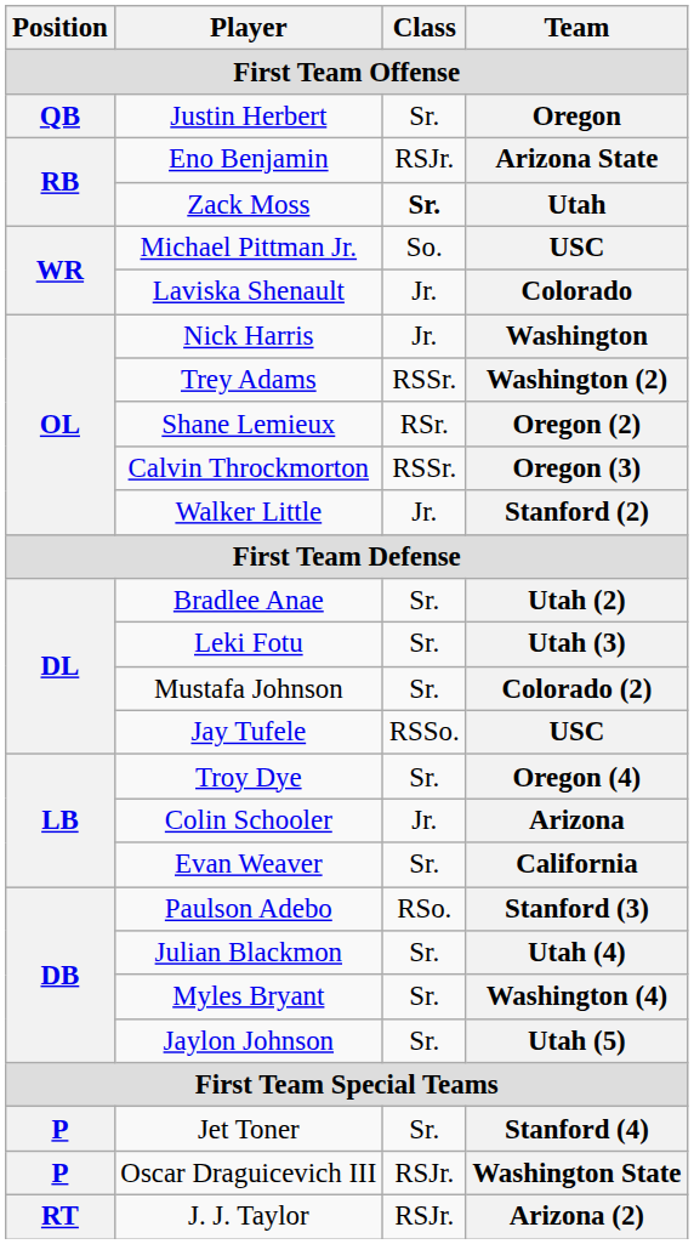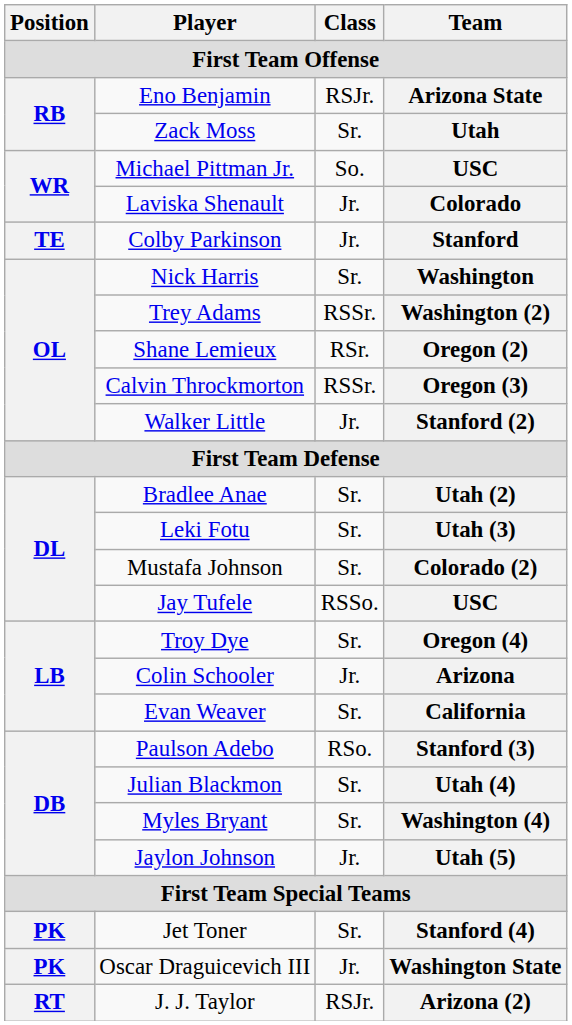 <table class="wikitable">
 <tr>
 <th>Position</th>
 <th>Player</th>
 <th>Class</th>
 <th>Team</th>
 </tr>
 <tr>
 <td colspan="4" style="text-align:center; background:#ddd;"><strong>First Team Offense</strong></td>
 </tr>
 <tr style="text-align:center;">
-<th rowspan="1"><a href='#'>QB</a></th>
-<td><a href='#'>Justin Herbert</a></td>
-<td>Sr.</td>
-<th style=>Oregon</th>
-</tr>
-<tr style="text-align:center;">
 <th rowspan="2"><a href='#'>RB</a></th>
 <td><a href='#'>Eno Benjamin</a></td>
 <td>RSJr.</td>
 <th style=>Arizona State</th>
 </tr>
 <tr style="text-align:center;">
 <td><a href='#'>Zack Moss</a></td>
-<td><strong>Sr.</strong></td>
+<td>Sr.</td>
 <th style=>Utah</th>
 </tr>
 <tr style="text-align:center;">
 <th rowspan="2"><a href='#'>WR</a></th>
 <td><a href='#'>Michael Pittman Jr.</a></td>
 <td>So.</td>
 <th style=>USC</th>
 </tr>
 <tr style="text-align:center;">
 <td><a href='#'>Laviska Shenault</a></td>
 <td>Jr.</td>
 <th style=>Colorado</th>
 </tr>
 <tr style="text-align:center;">
+<th rowspan="1"><a href='#'>TE</a></th>
+<td><a href='#'>Colby Parkinson</a></td>
+<td>Jr.</td>
+<th style=>Stanford</th>
+</tr>
+<tr style="text-align:center;">
 <th rowspan="5"><a href='#'>OL</a></th>
 <td><a href='#'>Nick Harris</a></td>
-<td>Jr.</td>
+<td>Sr.</td>
 <th style=>Washington</th>
 </tr>
 <tr style="text-align:center;">
 <td><a href='#'>Trey Adams</a></td>
 <td>RSSr.</td>
 <th style=>Washington (2)</th>
 </tr>
 <tr style="text-align:center;">
 <td><a href='#'>Shane Lemieux</a></td>
 <td>RSr.</td>
 <th style=>Oregon (2)</th>
 </tr>
 <tr style="text-align:center;">
 <td><a href='#'>Calvin Throckmorton</a></td>
 <td>RSSr.</td>
 <th style=>Oregon (3)</th>
 </tr>
 <tr style="text-align:center;">
 <td><a href='#'>Walker Little</a></td>
 <td>Jr.</td>
 <th style=>Stanford  (2)</th>
 </tr>
 <tr style="text-align:center;">
 <td colspan="4" style="text-align:center; background:#ddd;"><strong>First Team Defense</strong></td>
 </tr>
 <tr style="text-align:center;">
 <th rowspan="4"><a href='#'>DL</a></th>
 <td><a href='#'>Bradlee Anae</a></td>
 <td>Sr.</td>
 <th style=>Utah (2)</th>
 </tr>
 <tr style="text-align:center;">
 <td><a href='#'>Leki Fotu</a></td>
 <td>Sr.</td>
 <th style=>Utah (3)</th>
 </tr>
 <tr style="text-align:center;">
 <td>Mustafa Johnson</td>
 <td>Sr.</td>
 <th style=>Colorado (2)</th>
 </tr>
 <tr style="text-align:center;">
 <td><a href='#'>Jay Tufele</a></td>
 <td>RSSo.</td>
 <th style=>USC</th>
 </tr>
 <tr style="text-align:center;">
 <th rowspan="3"><a href='#'>LB</a></th>
 <td><a href='#'>Troy Dye</a></td>
 <td>Sr.</td>
 <th style=>Oregon (4)</th>
 </tr>
 <tr style="text-align:center;">
 <td><a href='#'>Colin Schooler</a></td>
 <td>Jr.</td>
 <th style=>Arizona</th>
 </tr>
 <tr style="text-align:center;">
 <td><a href='#'>Evan Weaver</a></td>
 <td>Sr.</td>
 <th style=>California</th>
 </tr>
 <tr style="text-align:center;">
 <th rowspan="4"><a href='#'>DB</a></th>
 <td><a href='#'>Paulson Adebo</a></td>
 <td>RSo.</td>
 <th style=>Stanford (3)</th>
 </tr>
 <tr style="text-align:center;">
 <td><a href='#'>Julian Blackmon</a></td>
 <td>Sr.</td>
 <th style=>Utah (4)</th>
 </tr>
 <tr style="text-align:center;">
 <td><a href='#'>Myles Bryant</a></td>
 <td>Sr.</td>
 <th style=>Washington (4)</th>
 </tr>
 <tr style="text-align:center;">
 <td><a href='#'>Jaylon Johnson</a></td>
-<td>Sr.</td>
+<td>Jr.</td>
 <th style=>Utah (5)</th>
 </tr>
 <tr>
 <td colspan="4" style="text-align:center; background:#ddd;"><strong>First Team Special Teams</strong></td>
 </tr>
 <tr style="text-align:center;">
-<th rowspan="1"><a href='#'>P</a></th>
+<th rowspan="1"><a href='#'>PK</a></th>
 <td>Jet Toner</td>
 <td>Sr.</td>
 <th style=>Stanford (4)</th>
 </tr>
 <tr style="text-align:center;">
-<th rowspan="1"><a href='#'>P</a></th>
+<th rowspan="1"><a href='#'>PK</a></th>
 <td>Oscar Draguicevich III</td>
-<td>RSJr.</td>
+<td>Jr.</td>
 <th style=>Washington State</th>
 </tr>
 <tr style="text-align:center;">
 <th rowspan="1"><a href='#'>RT</a></th>
 <td>J. J. Taylor</td>
 <td>RSJr.</td>
 <th style=>Arizona (2)</th>
 </tr>
 <tr>
 </tr>
 </table>
